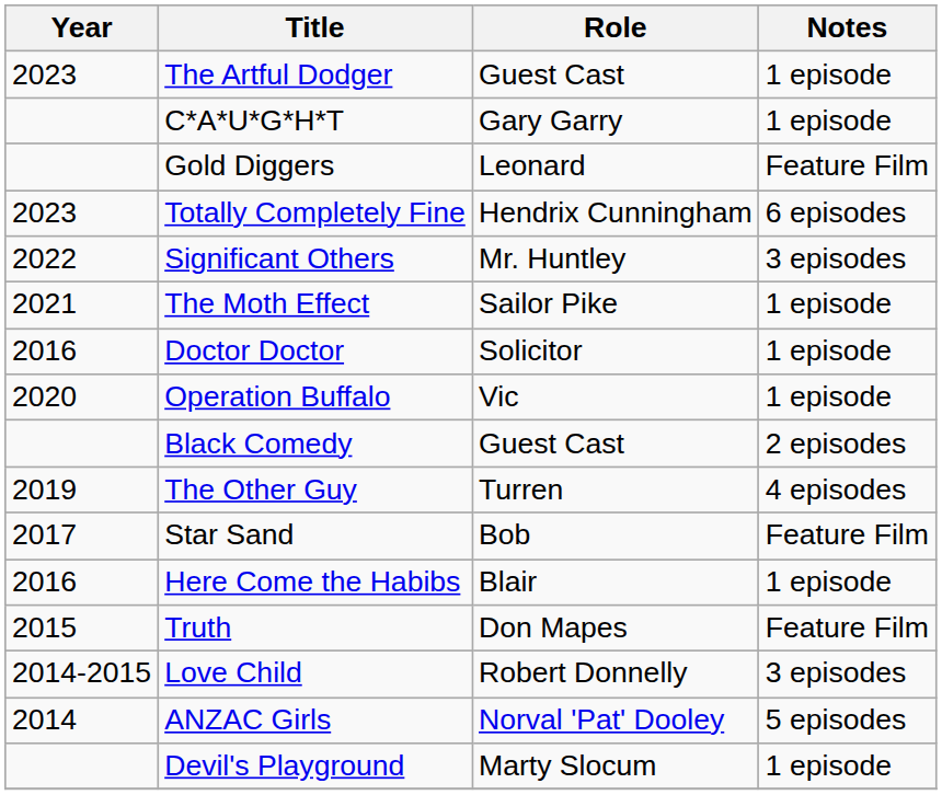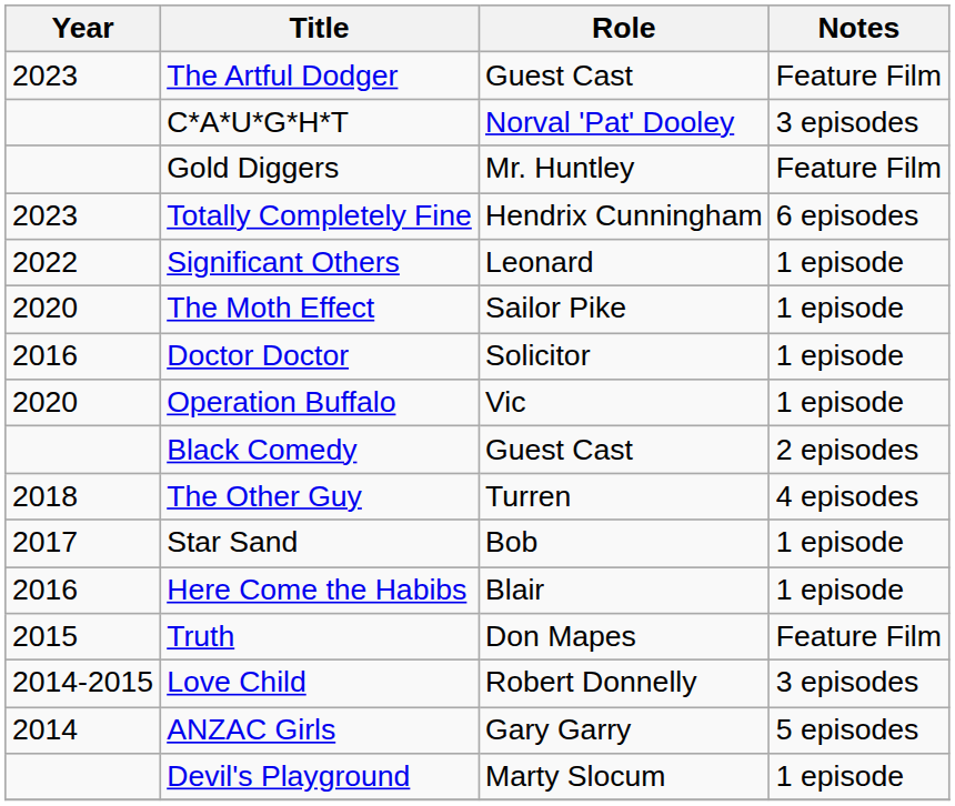 <table class="wikitable sortable">
 <tr>
 <th>Year</th>
 <th>Title</th>
 <th>Role</th>
 <th>Notes</th>
 </tr>
 <tr>
 <td>2023</td>
 <td><a href='#'> The Artful Dodger</a></td>
 <td>Guest Cast</td>
-<td>1 episode</td>
+<td>Feature Film</td>
 </tr>
 <tr>
 <td></td>
 <td>C*A*U*G*H*T</td>
-<td>Gary Garry</td>
-<td>1 episode</td>
+<td><a href='#'>Norval 'Pat' Dooley</a></td>
+<td>3 episodes</td>
 </tr>
 <tr>
 <td></td>
 <td>Gold Diggers</td>
-<td>Leonard</td>
+<td>Mr. Huntley</td>
 <td>Feature Film</td>
 </tr>
 <tr>
 <td>2023</td>
 <td><a href='#'>Totally Completely Fine</a></td>
 <td>Hendrix Cunningham</td>
 <td>6 episodes</td>
 </tr>
 <tr>
 <td>2022</td>
 <td><a href='#'>Significant Others</a></td>
-<td>Mr. Huntley</td>
-<td>3 episodes</td>
+<td>Leonard</td>
+<td>1 episode</td>
 </tr>
 <tr>
-<td>2021</td>
+<td>2020</td>
 <td><a href='#'>The Moth Effect</a></td>
 <td>Sailor Pike</td>
 <td>1 episode</td>
 </tr>
 <tr>
 <td>2016</td>
 <td><a href='#'>Doctor Doctor</a></td>
 <td>Solicitor</td>
 <td>1 episode</td>
 </tr>
 <tr>
 <td>2020</td>
 <td><a href='#'>Operation Buffalo</a></td>
 <td>Vic</td>
 <td>1 episode</td>
 </tr>
 <tr>
 <td></td>
 <td><a href='#'>Black Comedy</a></td>
 <td>Guest Cast</td>
 <td>2 episodes</td>
 </tr>
 <tr>
-<td>2019</td>
+<td>2018</td>
 <td><a href='#'>The Other Guy</a></td>
 <td>Turren</td>
 <td>4 episodes</td>
 </tr>
 <tr>
 <td>2017</td>
 <td>Star Sand</td>
 <td>Bob</td>
-<td>Feature Film</td>
+<td>1 episode</td>
 </tr>
 <tr>
 <td>2016</td>
 <td><a href='#'>Here Come the Habibs</a></td>
 <td>Blair</td>
 <td>1 episode</td>
 </tr>
 <tr>
 <td>2015</td>
 <td><a href='#'>Truth</a></td>
 <td>Don Mapes</td>
 <td>Feature Film</td>
 </tr>
 <tr>
 <td>2014-2015</td>
 <td><a href='#'>Love Child</a></td>
 <td>Robert Donnelly</td>
 <td>3 episodes</td>
 </tr>
 <tr>
 <td>2014</td>
 <td><a href='#'>ANZAC Girls</a></td>
-<td><a href='#'>Norval 'Pat' Dooley</a></td>
+<td>Gary Garry</td>
 <td>5 episodes</td>
 </tr>
 <tr>
 <td></td>
 <td><a href='#'>Devil's Playground</a></td>
 <td>Marty Slocum</td>
 <td>1 episode</td>
 </tr>
 <tr>
 </tr>
 </table>
